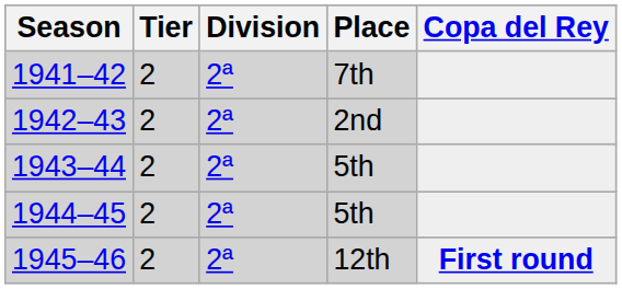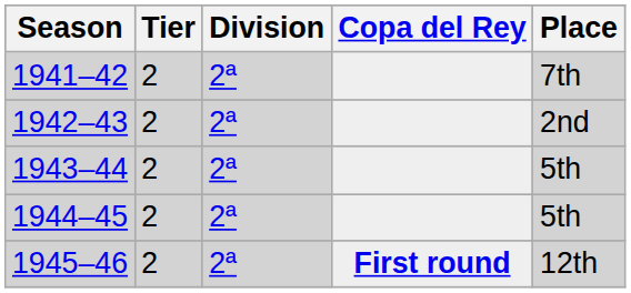 <table class="wikitable">
 <tr style="background:#f0f6fa;">
 <th>Season</th>
 <th>Tier</th>
 <th>Division</th>
+<th><a href='#'>Copa del Rey</a></th>
 <th>Place</th>
-<th><a href='#'>Copa del Rey</a></th>
 </tr>
 <tr>
 <td style="background:#D3D3D3;"><a href='#'>1941–42</a></td>
 <td style="background:#D3D3D3;">2</td>
 <td style="background:#D3D3D3;"><a href='#'>2ª</a></td>
+<td style="background:#efefef;"></td>
 <td style="background:#D3D3D3;">7th</td>
-<td style="background:#efefef;"></td>
 </tr>
 <tr>
 <td style="background:#D3D3D3;"><a href='#'>1942–43</a></td>
 <td style="background:#D3D3D3;">2</td>
 <td style="background:#D3D3D3;"><a href='#'>2ª</a></td>
+<td style="background:#efefef;"></td>
 <td style="background:#D3D3D3;">2nd</td>
-<td style="background:#efefef;"></td>
 </tr>
 <tr>
 <td style="background:#D3D3D3;"><a href='#'>1943–44</a></td>
 <td style="background:#D3D3D3;">2</td>
 <td style="background:#D3D3D3;"><a href='#'>2ª</a></td>
+<td style="background:#efefef;"></td>
 <td style="background:#D3D3D3;">5th</td>
-<td style="background:#efefef;"></td>
 </tr>
 <tr>
 <td style="background:#D3D3D3;"><a href='#'>1944–45</a></td>
 <td style="background:#D3D3D3;">2</td>
 <td style="background:#D3D3D3;"><a href='#'>2ª</a></td>
+<td style="background:#efefef;"></td>
 <td style="background:#D3D3D3;">5th</td>
-<td style="background:#efefef;"></td>
 </tr>
 <tr>
 <td style="background:#D3D3D3;"><a href='#'>1945–46</a></td>
 <td style="background:#D3D3D3;">2</td>
 <td style="background:#D3D3D3;"><a href='#'>2ª</a></td>
+<th style="background:#efefef;"><a href='#'>First round</a></th>
 <td style="background:#D3D3D3;">12th</td>
-<th style="background:#efefef;"><a href='#'>First round</a></th>
 </tr>
 </table>
